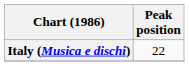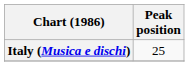 <table class="wikitable sortable plainrowheaders" style="text-align:center">
 <tr>
 <th scope="col">Chart (1986)</th>
 <th scope="col">Peak<br>position</th>
 </tr>
 <tr>
 <th scope="row">Italy (<em><a href='#'>Musica e dischi</a></em>)</th>
-<td>22</td>
+<td>25</td>
 </tr>
 <tr>
 </tr>
 <tr>
 </tr>
 <tr>
 </tr>
 </table>
